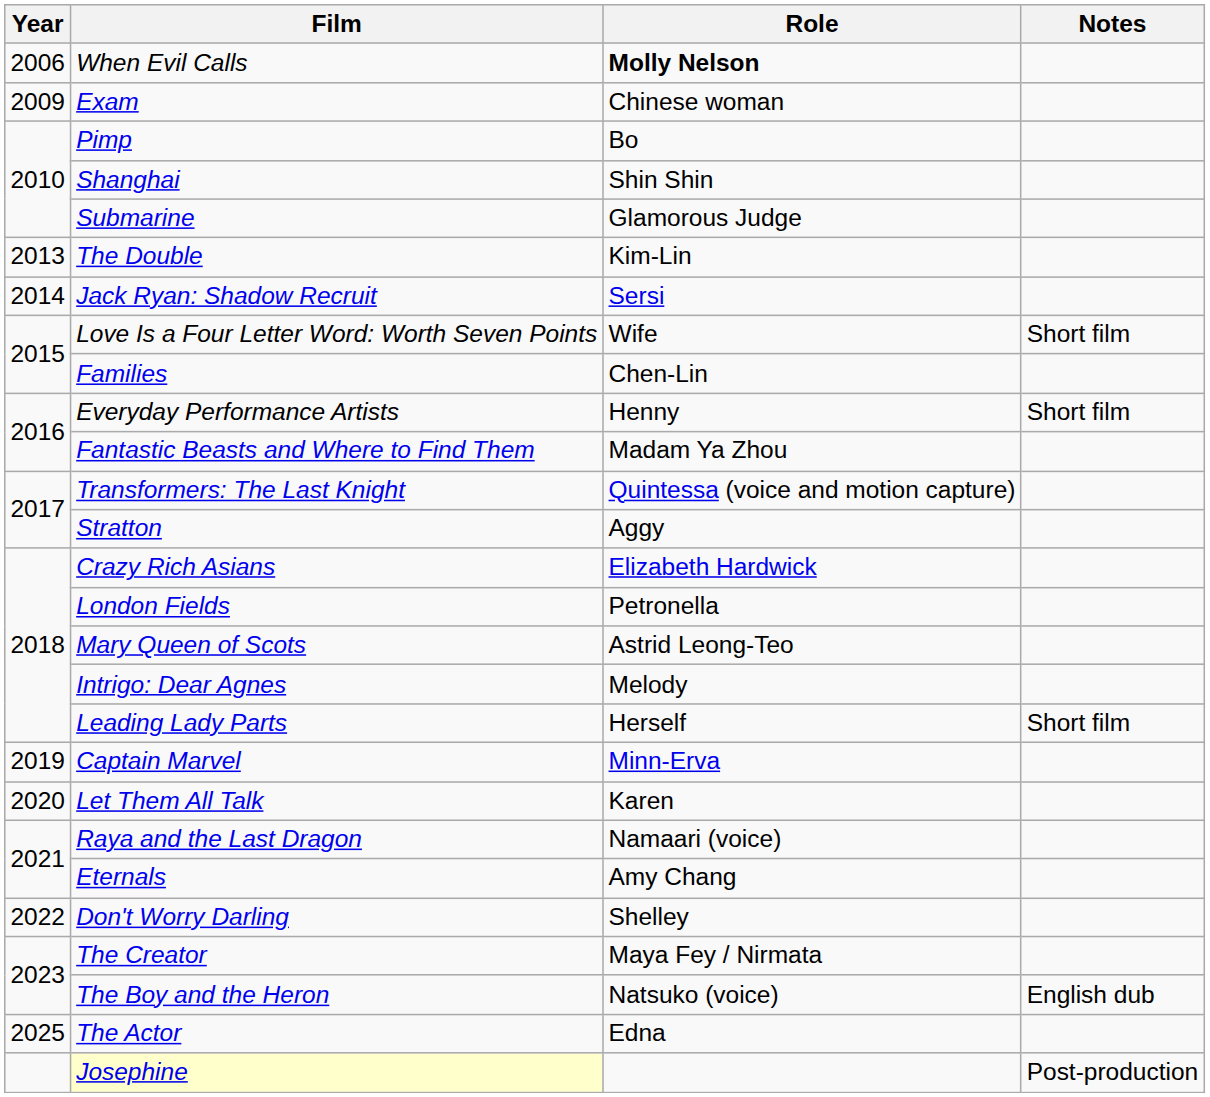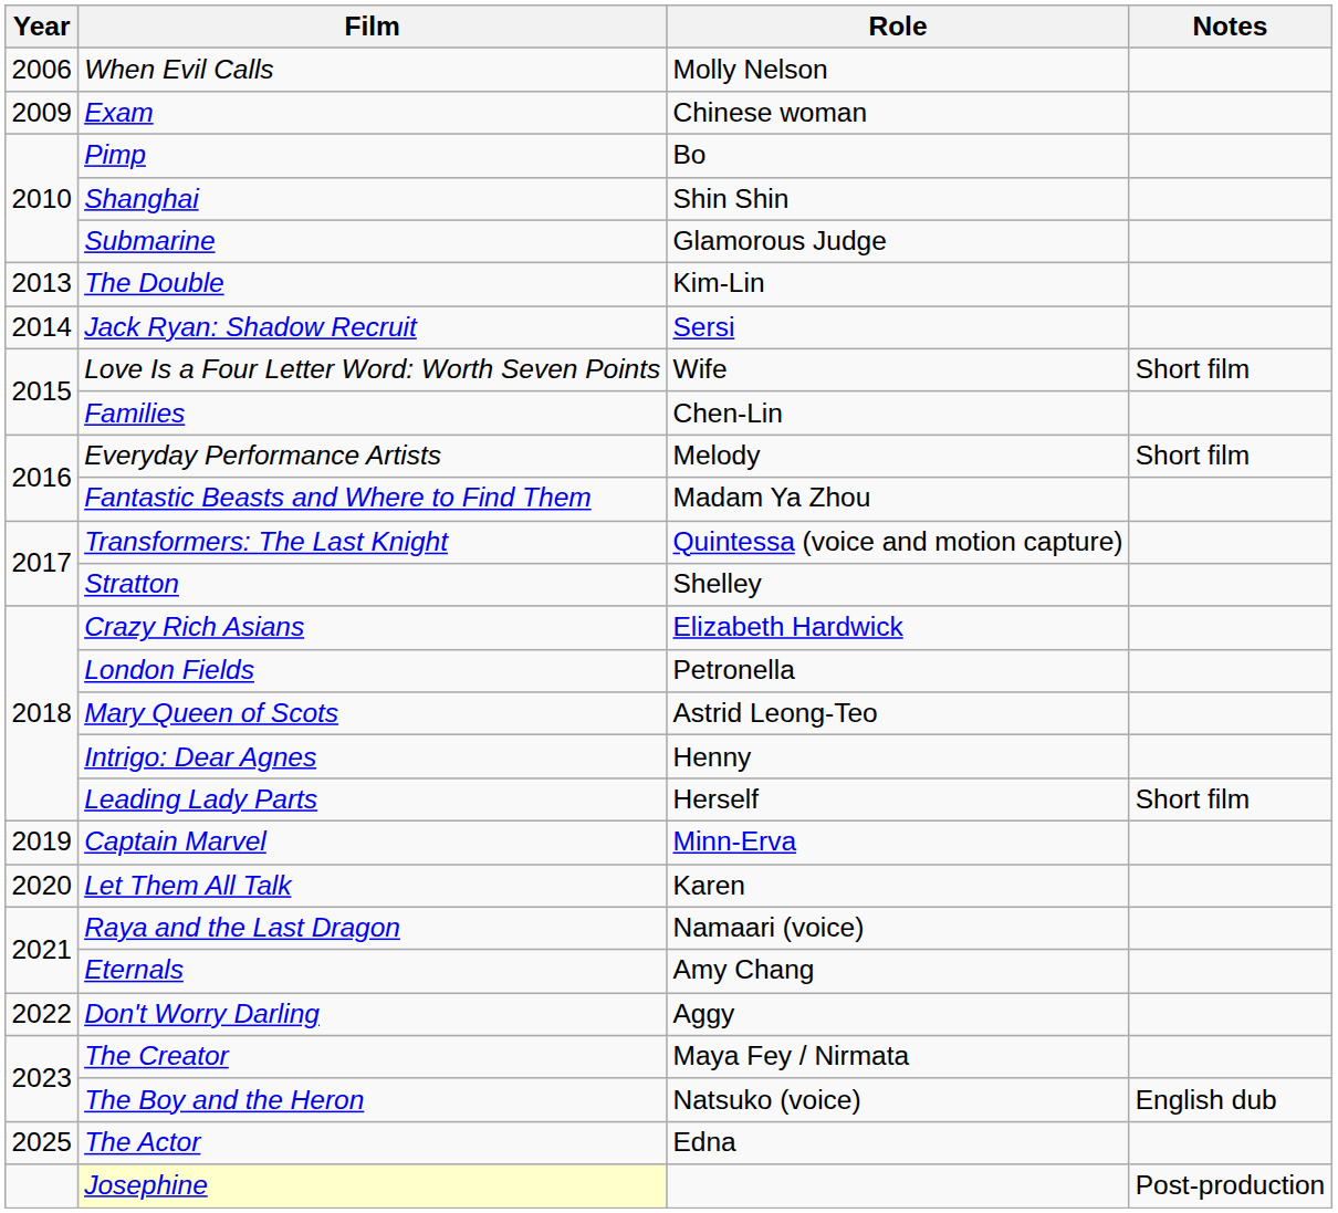 <table class="wikitable sortable unsortable">
 <tr>
 <th>Year</th>
 <th>Film</th>
 <th>Role</th>
 <th>Notes</th>
 </tr>
 <tr>
 <td>2006</td>
 <td><em>When Evil Calls</em></td>
-<td><strong>Molly Nelson</strong></td>
+<td>Molly Nelson</td>
 <td></td>
 </tr>
 <tr>
 <td>2009</td>
 <td><em><a href='#'>Exam</a></em></td>
 <td>Chinese woman</td>
 <td></td>
 </tr>
 <tr>
 <td rowspan="3">2010</td>
 <td><em><a href='#'>Pimp</a></em></td>
 <td>Bo</td>
 <td></td>
 </tr>
 <tr>
 <td><em><a href='#'>Shanghai</a></em></td>
 <td>Shin Shin</td>
 <td></td>
 </tr>
 <tr>
 <td><em><a href='#'>Submarine</a></em></td>
 <td>Glamorous Judge</td>
 <td></td>
 </tr>
 <tr>
 <td>2013</td>
 <td><em><a href='#'>The Double</a></em></td>
 <td>Kim-Lin</td>
 <td></td>
 </tr>
 <tr>
 <td>2014</td>
 <td><em><a href='#'>Jack Ryan: Shadow Recruit</a></em></td>
 <td><a href='#'>Sersi</a></td>
 <td></td>
 </tr>
 <tr>
 <td rowspan="2">2015</td>
 <td><em>Love Is a Four Letter Word: Worth Seven Points</em></td>
 <td>Wife</td>
 <td>Short film</td>
 </tr>
 <tr>
 <td><em><a href='#'>Families</a></em></td>
 <td>Chen-Lin</td>
 <td></td>
 </tr>
 <tr>
 <td rowspan="2">2016</td>
 <td><em>Everyday Performance Artists</em></td>
-<td>Henny</td>
+<td>Melody</td>
 <td>Short film</td>
 </tr>
 <tr>
 <td><em><a href='#'>Fantastic Beasts and Where to Find Them</a></em></td>
 <td>Madam Ya Zhou</td>
 <td></td>
 </tr>
 <tr>
 <td rowspan=2>2017</td>
 <td><em><a href='#'>Transformers: The Last Knight</a></em></td>
 <td><a href='#'>Quintessa</a> (voice and motion capture)</td>
 <td></td>
 </tr>
 <tr>
 <td><em><a href='#'>Stratton</a></em></td>
-<td>Aggy</td>
+<td>Shelley</td>
 <td></td>
 </tr>
 <tr>
 <td rowspan="5">2018</td>
 <td><em><a href='#'>Crazy Rich Asians</a></em></td>
 <td><a href='#'>Elizabeth Hardwick</a></td>
 <td></td>
 </tr>
 <tr>
 <td><em><a href='#'>London Fields</a></em></td>
 <td>Petronella</td>
 <td></td>
 </tr>
 <tr>
 <td><em><a href='#'>Mary Queen of Scots</a></em></td>
 <td>Astrid Leong-Teo</td>
 <td></td>
 </tr>
 <tr>
 <td><em><a href='#'>Intrigo: Dear Agnes</a></em></td>
-<td>Melody</td>
+<td>Henny</td>
 <td></td>
 </tr>
 <tr>
 <td><em><a href='#'>Leading Lady Parts</a></em></td>
 <td>Herself</td>
 <td>Short film</td>
 </tr>
 <tr>
 <td>2019</td>
 <td><em><a href='#'>Captain Marvel</a></em></td>
 <td><a href='#'>Minn-Erva</a></td>
 <td></td>
 </tr>
 <tr>
 <td>2020</td>
 <td><em><a href='#'>Let Them All Talk</a></em></td>
 <td>Karen</td>
 <td></td>
 </tr>
 <tr>
 <td rowspan=2>2021</td>
 <td><em><a href='#'>Raya and the Last Dragon</a></em></td>
 <td>Namaari (voice)</td>
 <td></td>
 </tr>
 <tr>
 <td><em><a href='#'>Eternals</a></em></td>
 <td>Amy Chang</td>
 <td></td>
 </tr>
 <tr>
 <td>2022</td>
 <td><em><a href='#'>Don't Worry Darling</a></em></td>
-<td>Shelley</td>
+<td>Aggy</td>
 <td></td>
 </tr>
 <tr>
 <td rowspan="2">2023</td>
 <td><em><a href='#'>The Creator</a></em></td>
 <td>Maya Fey / Nirmata</td>
 <td></td>
 </tr>
 <tr>
 <td><em><a href='#'>The Boy and the Heron</a></em></td>
 <td>Natsuko (voice)</td>
 <td>English dub</td>
 </tr>
 <tr>
 <td>2025</td>
 <td><em><a href='#'>The Actor</a></em></td>
 <td>Edna</td>
 <td></td>
 </tr>
 <tr>
 <td></td>
 <td style="background:#FFFFCC;"><em><a href='#'>Josephine</a></em> </td>
 <td></td>
 <td>Post-production</td>
 </tr>
 </table>
